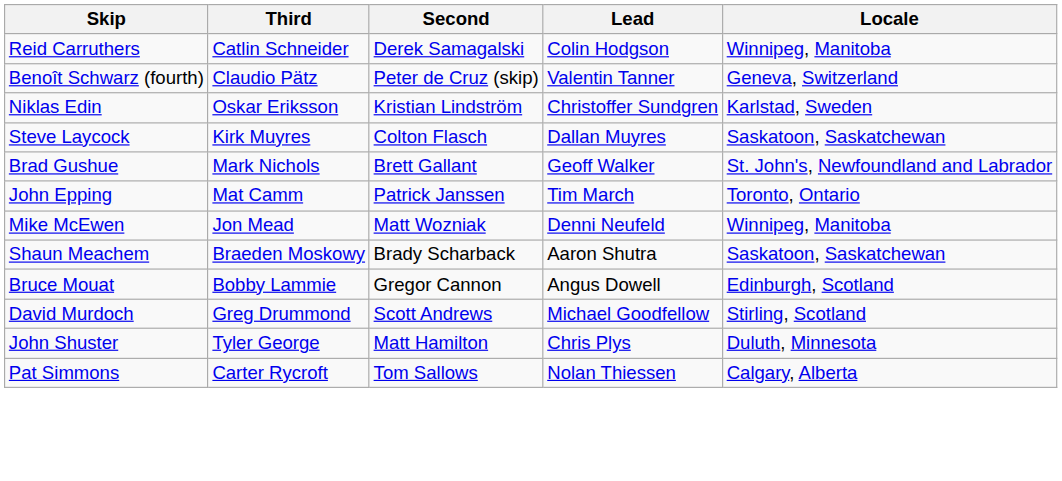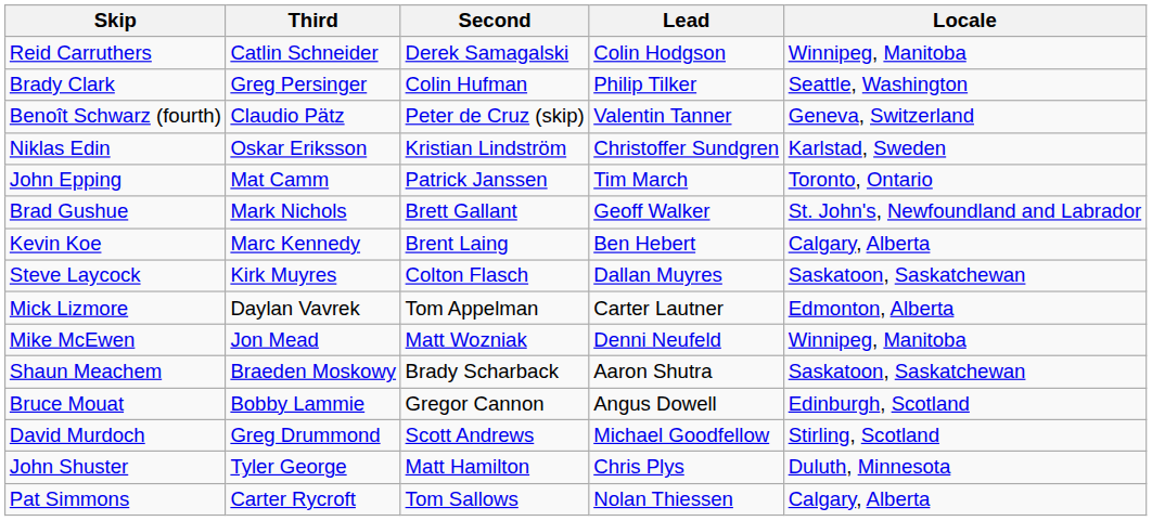 <table class=wikitable>
 <tr>
 <th>Skip</th>
 <th>Third</th>
 <th>Second</th>
 <th>Lead</th>
 <th>Locale</th>
 </tr>
 <tr>
 <td><a href='#'>Reid Carruthers</a></td>
 <td><a href='#'>Catlin Schneider</a></td>
 <td><a href='#'>Derek Samagalski</a></td>
 <td><a href='#'>Colin Hodgson</a></td>
 <td> <a href='#'>Winnipeg</a>, <a href='#'>Manitoba</a></td>
 </tr>
 <tr>
+<td><a href='#'>Brady Clark</a></td>
+<td><a href='#'>Greg Persinger</a></td>
+<td><a href='#'>Colin Hufman</a></td>
+<td><a href='#'>Philip Tilker</a></td>
+<td> <a href='#'>Seattle</a>, <a href='#'>Washington</a></td>
+</tr>
+<tr>
 <td><a href='#'>Benoît Schwarz</a> (fourth)</td>
 <td><a href='#'>Claudio Pätz</a></td>
 <td><a href='#'>Peter de Cruz</a> (skip)</td>
 <td><a href='#'>Valentin Tanner</a></td>
 <td> <a href='#'>Geneva</a>, <a href='#'>Switzerland</a></td>
 </tr>
 <tr>
 <td><a href='#'>Niklas Edin</a></td>
 <td><a href='#'>Oskar Eriksson</a></td>
 <td><a href='#'>Kristian Lindström</a></td>
 <td><a href='#'>Christoffer Sundgren</a></td>
 <td> <a href='#'>Karlstad</a>, <a href='#'>Sweden</a></td>
 </tr>
 <tr>
-<td><a href='#'>Steve Laycock</a></td>
-<td><a href='#'>Kirk Muyres</a></td>
-<td><a href='#'>Colton Flasch</a></td>
-<td><a href='#'>Dallan Muyres</a></td>
-<td> <a href='#'>Saskatoon</a>, <a href='#'>Saskatchewan</a></td>
+<td><a href='#'>John Epping</a></td>
+<td><a href='#'>Mat Camm</a></td>
+<td><a href='#'>Patrick Janssen</a></td>
+<td><a href='#'>Tim March</a></td>
+<td> <a href='#'>Toronto</a>, <a href='#'>Ontario</a></td>
 </tr>
 <tr>
 <td><a href='#'>Brad Gushue</a></td>
 <td><a href='#'>Mark Nichols</a></td>
 <td><a href='#'>Brett Gallant</a></td>
 <td><a href='#'>Geoff Walker</a></td>
 <td> <a href='#'>St. John's</a>, <a href='#'>Newfoundland and Labrador</a></td>
 </tr>
 <tr>
-<td><a href='#'>John Epping</a></td>
-<td><a href='#'>Mat Camm</a></td>
-<td><a href='#'>Patrick Janssen</a></td>
-<td><a href='#'>Tim March</a></td>
-<td> <a href='#'>Toronto</a>, <a href='#'>Ontario</a></td>
+<td><a href='#'>Kevin Koe</a></td>
+<td><a href='#'>Marc Kennedy</a></td>
+<td><a href='#'>Brent Laing</a></td>
+<td><a href='#'>Ben Hebert</a></td>
+<td> <a href='#'>Calgary</a>, <a href='#'>Alberta</a></td>
+</tr>
+<tr>
+<td><a href='#'>Steve Laycock</a></td>
+<td><a href='#'>Kirk Muyres</a></td>
+<td><a href='#'>Colton Flasch</a></td>
+<td><a href='#'>Dallan Muyres</a></td>
+<td> <a href='#'>Saskatoon</a>, <a href='#'>Saskatchewan</a></td>
+</tr>
+<tr>
+<td><a href='#'>Mick Lizmore</a></td>
+<td>Daylan Vavrek</td>
+<td>Tom Appelman</td>
+<td>Carter Lautner</td>
+<td> <a href='#'>Edmonton</a>, <a href='#'>Alberta</a></td>
 </tr>
 <tr>
 <td><a href='#'>Mike McEwen</a></td>
 <td><a href='#'>Jon Mead</a></td>
 <td><a href='#'>Matt Wozniak</a></td>
 <td><a href='#'>Denni Neufeld</a></td>
 <td> <a href='#'>Winnipeg</a>, <a href='#'>Manitoba</a></td>
 </tr>
 <tr>
 <td><a href='#'>Shaun Meachem</a></td>
 <td><a href='#'>Braeden Moskowy</a></td>
 <td>Brady Scharback</td>
 <td>Aaron Shutra</td>
 <td> <a href='#'>Saskatoon</a>, <a href='#'>Saskatchewan</a></td>
 </tr>
 <tr>
 <td><a href='#'>Bruce Mouat</a></td>
 <td><a href='#'>Bobby Lammie</a></td>
 <td>Gregor Cannon</td>
 <td>Angus Dowell</td>
 <td> <a href='#'>Edinburgh</a>, <a href='#'>Scotland</a></td>
 </tr>
 <tr>
 <td><a href='#'>David Murdoch</a></td>
 <td><a href='#'>Greg Drummond</a></td>
 <td><a href='#'>Scott Andrews</a></td>
 <td><a href='#'>Michael Goodfellow</a></td>
 <td> <a href='#'>Stirling</a>, <a href='#'>Scotland</a></td>
 </tr>
 <tr>
 <td><a href='#'>John Shuster</a></td>
 <td><a href='#'>Tyler George</a></td>
 <td><a href='#'>Matt Hamilton</a></td>
 <td><a href='#'>Chris Plys</a></td>
 <td> <a href='#'>Duluth</a>, <a href='#'>Minnesota</a></td>
 </tr>
 <tr>
 <td><a href='#'>Pat Simmons</a></td>
 <td><a href='#'>Carter Rycroft</a></td>
 <td><a href='#'>Tom Sallows</a></td>
 <td><a href='#'>Nolan Thiessen</a></td>
 <td> <a href='#'>Calgary</a>, <a href='#'>Alberta</a></td>
 </tr>
 </table>
